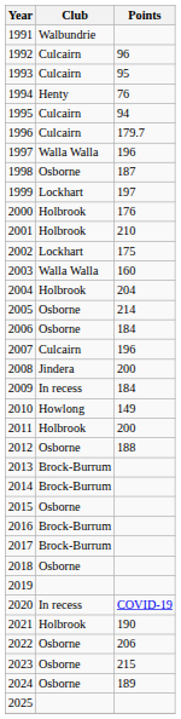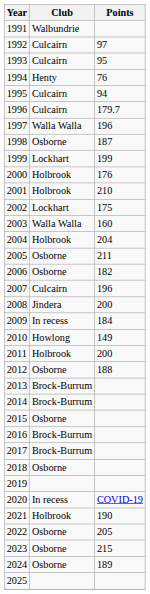 <table class="wikitable collapsible collapsed">
 <tr>
 <th>Year</th>
 <th>Club</th>
 <th>Points</th>
 </tr>
 <tr>
 <td>1991</td>
 <td>Walbundrie</td>
 <td></td>
 </tr>
 <tr>
 <td>1992</td>
 <td>Culcairn</td>
-<td>96</td>
+<td>97</td>
 </tr>
 <tr>
 <td>1993</td>
 <td>Culcairn</td>
 <td>95</td>
 </tr>
 <tr>
 <td>1994</td>
 <td>Henty</td>
 <td>76</td>
 </tr>
 <tr>
 <td>1995</td>
 <td>Culcairn</td>
 <td>94</td>
 </tr>
 <tr>
 <td>1996</td>
 <td>Culcairn</td>
 <td>179.7</td>
 </tr>
 <tr>
 <td>1997</td>
 <td>Walla Walla</td>
 <td>196</td>
 </tr>
 <tr>
 <td>1998</td>
 <td>Osborne</td>
 <td>187</td>
 </tr>
 <tr>
 <td>1999</td>
 <td>Lockhart</td>
-<td>197</td>
+<td>199</td>
 </tr>
 <tr>
 <td>2000</td>
 <td>Holbrook</td>
 <td>176</td>
 </tr>
 <tr>
 <td>2001</td>
 <td>Holbrook</td>
 <td>210</td>
 </tr>
 <tr>
 <td>2002</td>
 <td>Lockhart</td>
 <td>175</td>
 </tr>
 <tr>
 <td>2003</td>
 <td>Walla Walla</td>
 <td>160</td>
 </tr>
 <tr>
 <td>2004</td>
 <td>Holbrook</td>
 <td>204</td>
 </tr>
 <tr>
 <td>2005</td>
 <td>Osborne</td>
-<td>214</td>
+<td>211</td>
 </tr>
 <tr>
 <td>2006</td>
 <td>Osborne</td>
-<td>184</td>
+<td>182</td>
 </tr>
 <tr>
 <td>2007</td>
 <td>Culcairn</td>
 <td>196</td>
 </tr>
 <tr>
 <td>2008</td>
 <td>Jindera</td>
 <td>200</td>
 </tr>
 <tr>
 <td>2009</td>
 <td>In recess</td>
 <td>184</td>
 </tr>
 <tr>
 <td>2010</td>
 <td>Howlong</td>
 <td>149</td>
 </tr>
 <tr>
 <td>2011</td>
 <td>Holbrook</td>
 <td>200</td>
 </tr>
 <tr>
 <td>2012</td>
 <td>Osborne</td>
 <td>188</td>
 </tr>
 <tr>
 <td>2013</td>
 <td>Brock-Burrum</td>
 <td></td>
 </tr>
 <tr>
 <td>2014</td>
 <td>Brock-Burrum</td>
 <td></td>
 </tr>
 <tr>
 <td>2015</td>
 <td>Osborne</td>
 <td></td>
 </tr>
 <tr>
 <td>2016</td>
 <td>Brock-Burrum</td>
 <td></td>
 </tr>
 <tr>
 <td>2017</td>
 <td>Brock-Burrum</td>
 <td></td>
 </tr>
 <tr>
 <td>2018</td>
 <td>Osborne</td>
 <td></td>
 </tr>
 <tr>
 <td>2019</td>
 <td></td>
 <td></td>
 </tr>
 <tr>
 <td>2020</td>
 <td>In recess</td>
 <td><a href='#'>COVID-19</a></td>
 </tr>
 <tr>
 <td>2021</td>
 <td>Holbrook</td>
 <td>190</td>
 </tr>
 <tr>
 <td>2022</td>
 <td>Osborne</td>
-<td>206</td>
+<td>205</td>
 </tr>
 <tr>
 <td>2023</td>
 <td>Osborne</td>
 <td>215</td>
 </tr>
 <tr>
 <td>2024</td>
 <td>Osborne</td>
 <td>189</td>
 </tr>
 <tr>
 <td>2025</td>
 <td></td>
 <td></td>
 </tr>
 <tr>
 </tr>
 </table>
